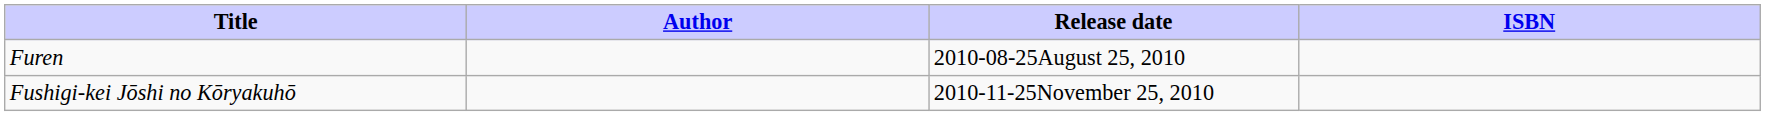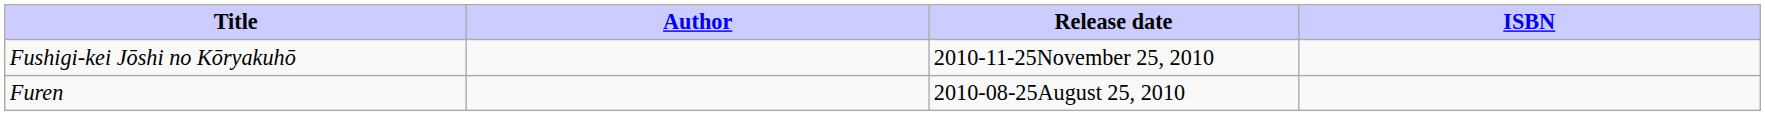 <table class="wikitable" style="width: 100%;">
 <tr>
 <th width=25% style="background:#ccf;">Title</th>
 <th width=25% style="background:#ccf;"><a href='#'>Author</a></th>
 <th width=20% style="background:#ccf;">Release date</th>
 <th width=25% style="background:#ccf;"><a href='#'>ISBN</a></th>
 </tr>
 <tr>
+<td><em>Fushigi-kei Jōshi no Kōryakuhō</em></td>
+<td></td>
+<td><span>2010-11-25</span>November 25, 2010</td>
+<td></td>
+</tr>
+<tr>
 <td><em>Furen</em></td>
 <td></td>
 <td><span>2010-08-25</span>August 25, 2010</td>
 <td></td>
 </tr>
-<tr>
-<td><em>Fushigi-kei Jōshi no Kōryakuhō</em></td>
-<td></td>
-<td><span>2010-11-25</span>November 25, 2010</td>
-<td></td>
-</tr>
 </table>
